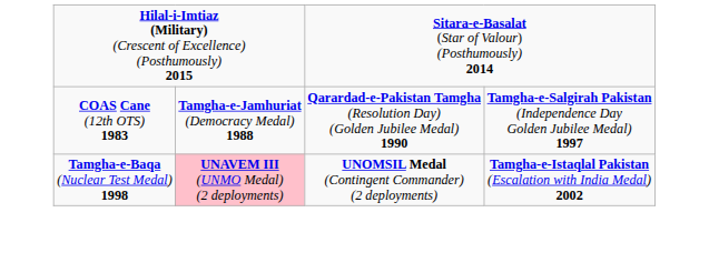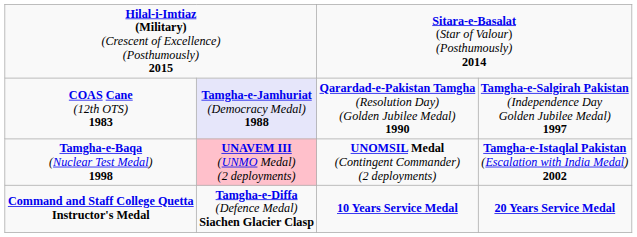 <table class="wikitable" style="margin:1em auto; text-align:center;">
 <tr>
 <td colspan="2"><strong><a href='#'>Hilal-i-Imtiaz</a></strong><br><strong>(Military)</strong><br><em>(Crescent of Excellence)</em><br><em>(Posthumously)</em><br><strong>2015</strong></td>
 <td colspan="2"><strong><a href='#'>Sitara-e-Basalat</a></strong><br>(<em>Star of Valour</em>)<br><em>(Posthumously)</em><br><strong>2014</strong></td>
 </tr>
 <tr>
 <td><strong><a href='#'>COAS</a> <a href='#'>Cane</a></strong><br><em>(12th OTS)</em><br><strong>1983</strong></td>
-<td><strong><a href='#'>Tamgha-e-Jamhuriat</a></strong><br><em>(Democracy Medal)</em><br><strong>1988</strong></td>
+<td style="background: lavender;"><strong><a href='#'>Tamgha-e-Jamhuriat</a></strong><br><em>(Democracy Medal)</em><br><strong>1988</strong></td>
 <td><strong><a href='#'>Qarardad-e-Pakistan Tamgha</a></strong><br><em>(Resolution Day)</em><br><em>(Golden Jubilee Medal)</em><br><strong>1990</strong></td>
 <td><strong><a href='#'>Tamgha-e-Salgirah Pakistan</a></strong><br><em>(Independence Day</em><br><em>Golden Jubilee Medal)</em><br><strong>1997</strong></td>
 </tr>
 <tr>
 <td><strong><a href='#'>Tamgha-e-Baqa</a></strong><br><em>(<a href='#'>Nuclear Test Medal</a>)</em><br><strong>1998</strong></td>
 <td style="background: pink;"><strong><a href='#'>UNAVEM III</a></strong><br><em>(<a href='#'>UNMO</a> Medal)</em><br><em>(2 deployments)</em></td>
 <td><strong><a href='#'>UNOMSIL</a> Medal</strong><br><em>(Contingent Commander)</em><br><em>(2 deployments)</em></td>
 <td><strong><a href='#'>Tamgha-e-Istaqlal Pakistan</a></strong><br><em>(<a href='#'>Escalation with India Medal</a>)</em><br><strong>2002</strong></td>
 </tr>
+<tr>
+<td><strong><a href='#'>Command and Staff College Quetta</a></strong><br><strong>Instructor's Medal</strong></td>
+<td><strong><a href='#'>Tamgha-e-Diffa</a></strong><br><em>(Defence Medal)</em><br><strong>Siachen Glacier Clasp</strong></td>
+<td><strong><a href='#'>10 Years Service Medal</a></strong></td>
+<td><strong><a href='#'>20 Years Service Medal</a></strong></td>
+</tr>
 </table>
